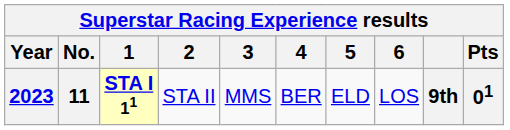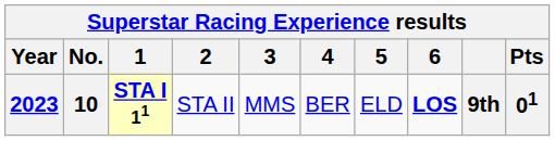 <table class="wikitable" style="text-align:center">
 <tr>
 <th colspan=10><a href='#'>Superstar Racing Experience</a> results</th>
 </tr>
 <tr>
 <th>Year</th>
 <th>No.</th>
 <th>1</th>
 <th>2</th>
 <th>3</th>
 <th>4</th>
 <th>5</th>
 <th>6</th>
 <th></th>
 <th>Pts</th>
 </tr>
 <tr>
 <th><a href='#'>2023</a></th>
-<th>11</th>
+<th>10</th>
 <td style="background:#FFFFBF;"><strong><a href='#'>STA I</a><br><small>1<sup>1</sup></small></strong></td>
 <td><a href='#'>STA II</a></td>
 <td><a href='#'>MMS</a></td>
 <td><a href='#'>BER</a></td>
 <td><a href='#'>ELD</a></td>
-<td><a href='#'>LOS</a></td>
+<td><strong><a href='#'>LOS</a></strong></td>
 <th>9th</th>
 <th>0<sup>1</sup></th>
 </tr>
 </table>
